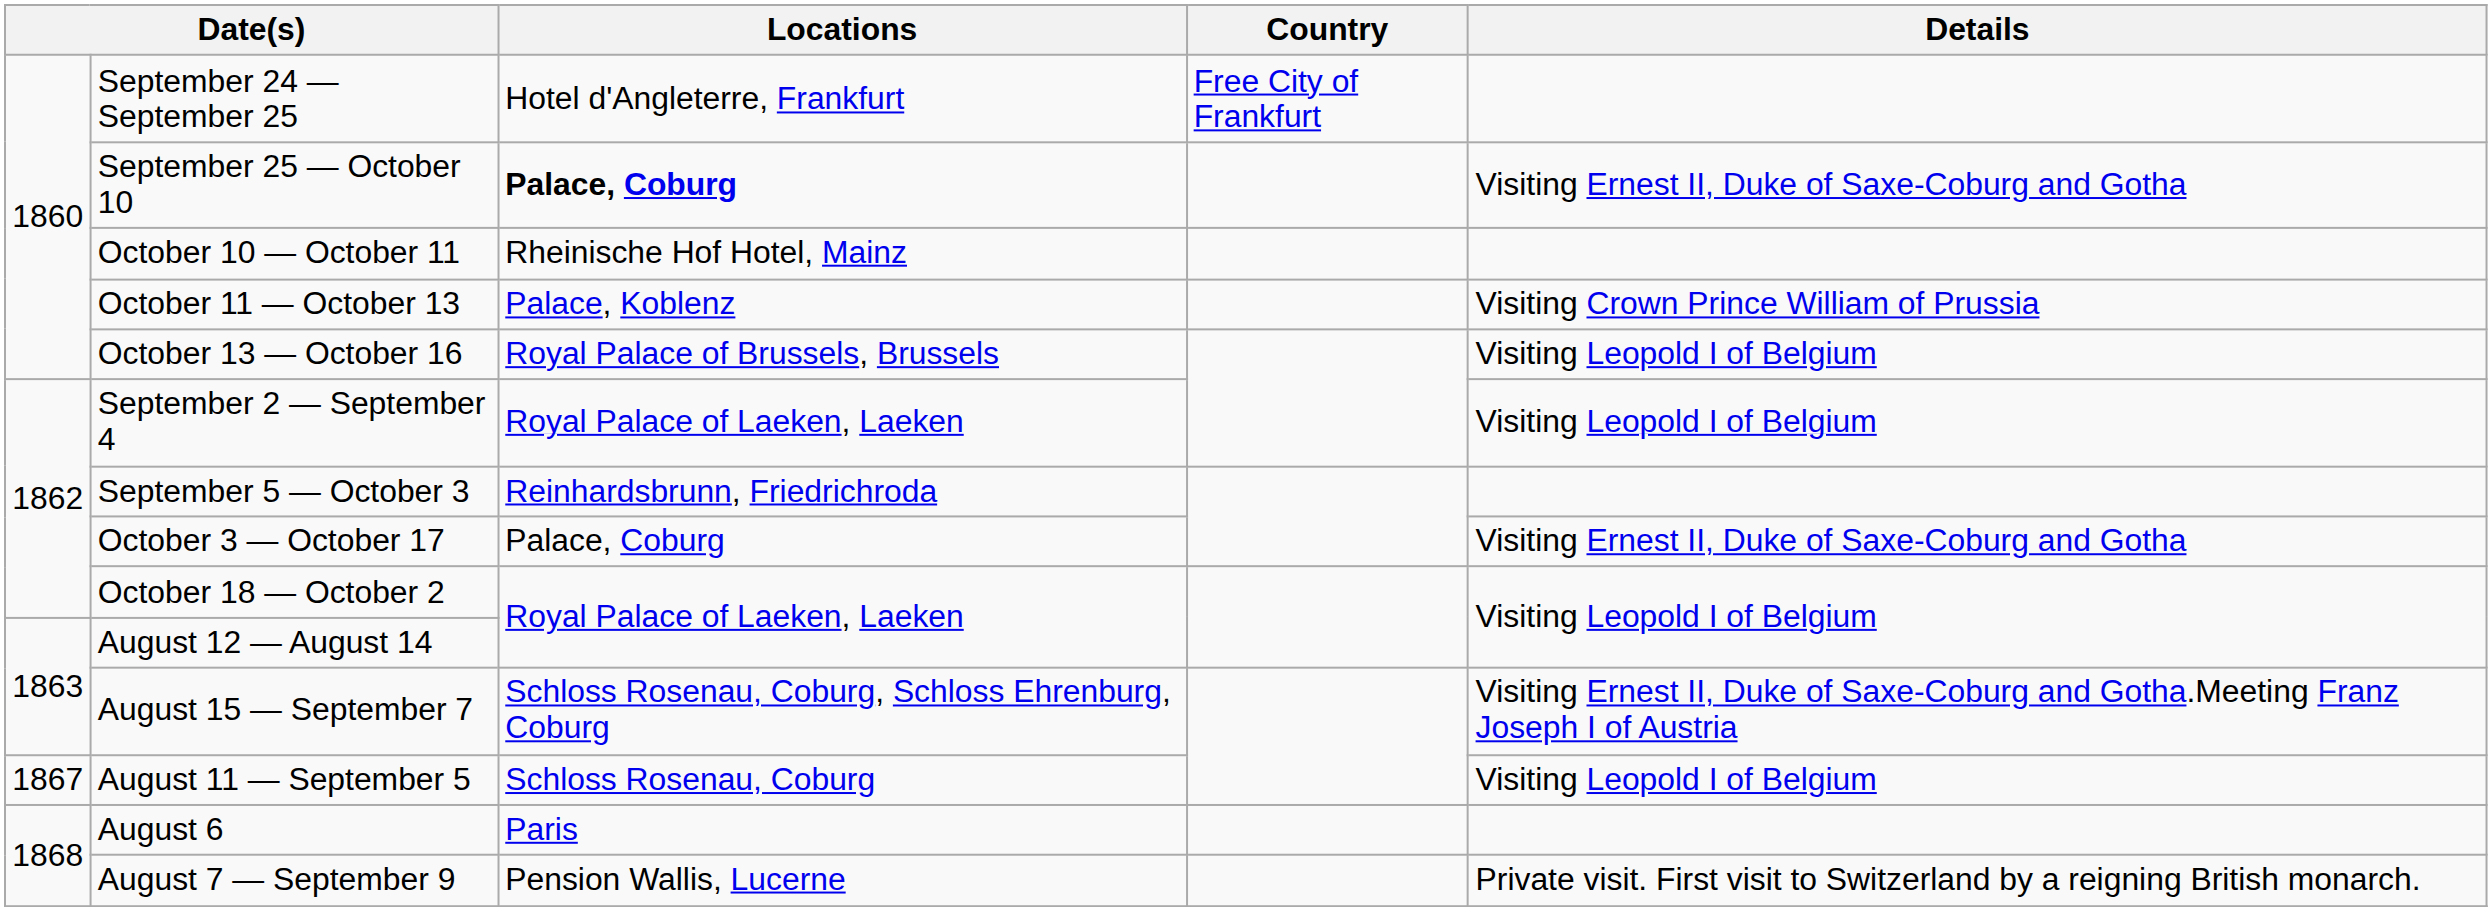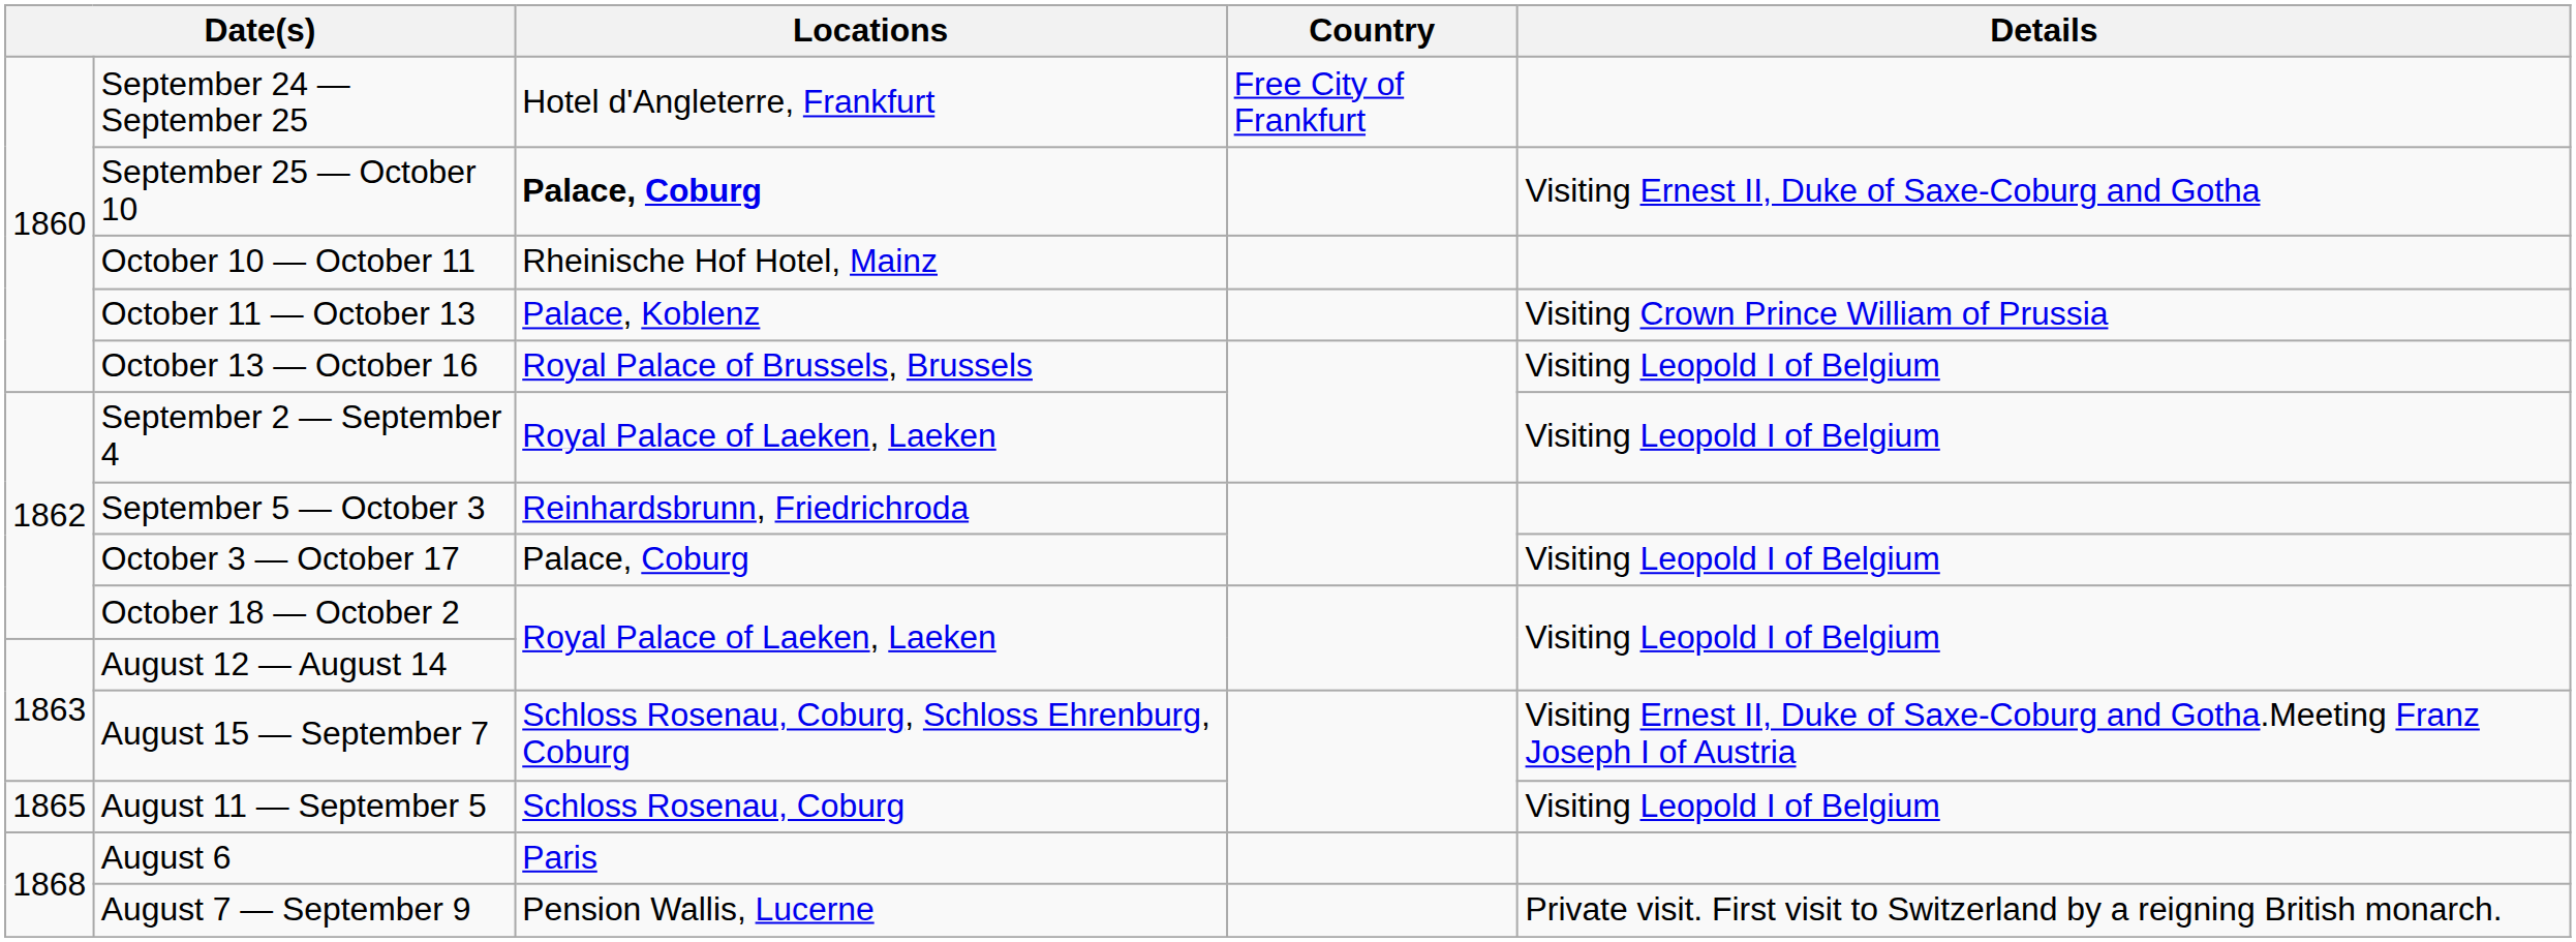 <table class="wikitable">
 <tr>
 <th colspan="2">Date(s)</th>
 <th>Locations</th>
 <th>Country</th>
 <th>Details</th>
 </tr>
 <tr>
 <td rowspan=5>1860</td>
 <td>September 24 — September 25</td>
 <td>Hotel d'Angleterre, <a href='#'>Frankfurt</a></td>
 <td> <a href='#'>Free City of Frankfurt</a></td>
 <td></td>
 </tr>
 <tr>
 <td>September 25 — October 10</td>
 <td><strong>Palace, <a href='#'>Coburg</a></strong></td>
 <td></td>
 <td>Visiting <a href='#'>Ernest II, Duke of Saxe-Coburg and Gotha</a></td>
 </tr>
 <tr>
 <td>October 10 — October 11</td>
 <td>Rheinische Hof Hotel, <a href='#'>Mainz</a></td>
 <td></td>
 <td></td>
 </tr>
 <tr>
 <td>October 11 — October 13</td>
 <td><a href='#'>Palace</a>, <a href='#'>Koblenz</a></td>
 <td></td>
 <td>Visiting <a href='#'>Crown Prince William of Prussia</a></td>
 </tr>
 <tr>
 <td>October 13 — October 16</td>
 <td><a href='#'>Royal Palace of Brussels</a>, <a href='#'>Brussels</a></td>
 <td rowspan="2"></td>
 <td>Visiting <a href='#'>Leopold I of Belgium</a></td>
 </tr>
 <tr>
 <td rowspan=4>1862</td>
 <td>September 2 — September 4</td>
 <td><a href='#'>Royal Palace of Laeken</a>, <a href='#'>Laeken</a></td>
 <td>Visiting <a href='#'>Leopold I of Belgium</a></td>
 </tr>
 <tr>
 <td>September 5 — October 3</td>
 <td><a href='#'>Reinhardsbrunn</a>, <a href='#'>Friedrichroda</a></td>
 <td rowspan="2"></td>
 <td></td>
 </tr>
 <tr>
 <td October 3 >October 3 — October 17</td>
 <td>Palace, <a href='#'>Coburg</a></td>
-<td>Visiting <a href='#'>Ernest II, Duke of Saxe-Coburg and Gotha</a></td>
+<td>Visiting <a href='#'>Leopold I of Belgium</a></td>
 </tr>
 <tr>
 <td October 18 >October 18 — October 2</td>
 <td rowspan="2"><a href='#'>Royal Palace of Laeken</a>, <a href='#'>Laeken</a></td>
 <td rowspan="2"></td>
 <td rowspan="2">Visiting <a href='#'>Leopold I of Belgium</a></td>
 </tr>
 <tr>
 <td rowspan=2>1863</td>
 <td>August 12 — August 14</td>
 </tr>
 <tr>
 <td>August 15 — September 7</td>
 <td><a href='#'>Schloss Rosenau, Coburg</a>, <a href='#'>Schloss Ehrenburg</a>, <a href='#'>Coburg</a></td>
 <td rowspan="2"></td>
 <td>Visiting <a href='#'>Ernest II, Duke of Saxe-Coburg and Gotha</a>.Meeting <a href='#'>Franz Joseph I of Austria</a></td>
 </tr>
 <tr>
-<td>1867</td>
+<td>1865</td>
 <td>August 11 — September 5</td>
 <td><a href='#'>Schloss Rosenau, Coburg</a></td>
 <td>Visiting <a href='#'>Leopold I of Belgium</a></td>
 </tr>
 <tr>
 <td rowspan=2>1868</td>
 <td>August 6</td>
 <td><a href='#'>Paris</a></td>
 <td></td>
 <td></td>
 </tr>
 <tr>
 <td>August 7 — September 9</td>
 <td>Pension Wallis, <a href='#'>Lucerne</a></td>
 <td></td>
 <td>Private visit. First visit to Switzerland by a reigning British monarch.</td>
 </tr>
 <tr>
 </tr>
 </table>
